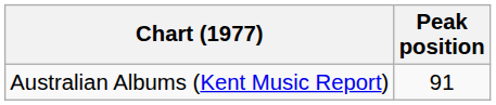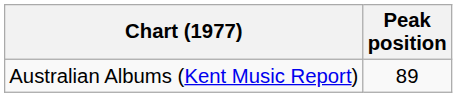 <table class="wikitable">
 <tr>
 <th>Chart (1977)</th>
 <th>Peak<br>position</th>
 </tr>
 <tr>
 <td>Australian Albums (<a href='#'>Kent Music Report</a>)</td>
-<td align="center">91</td>
+<td align="center">89</td>
 </tr>
 </table>
